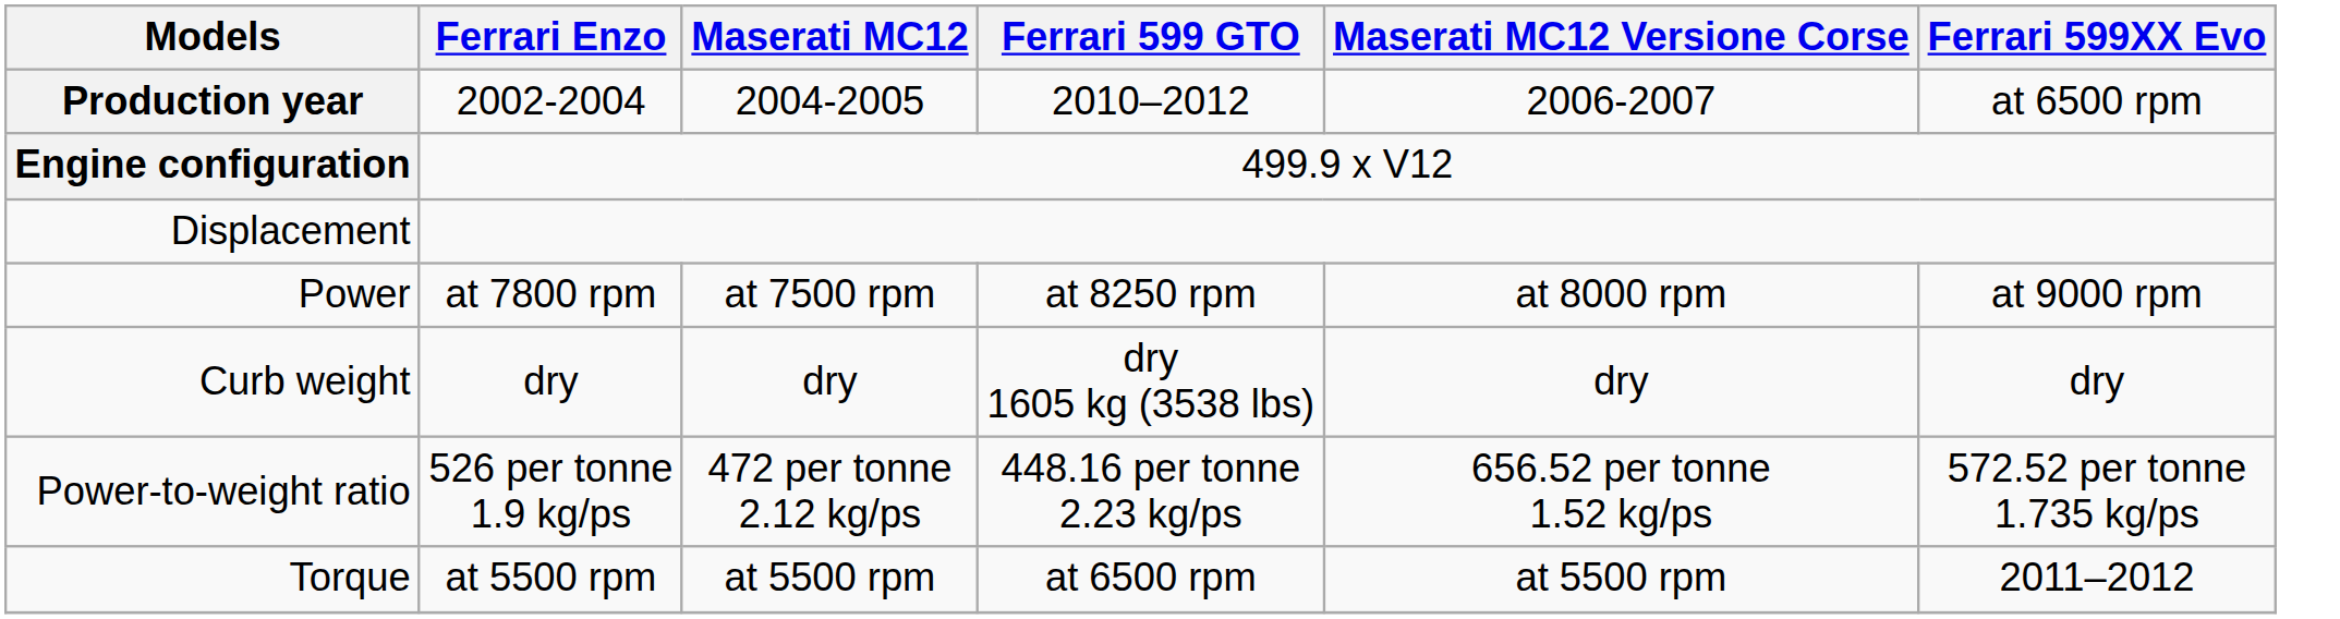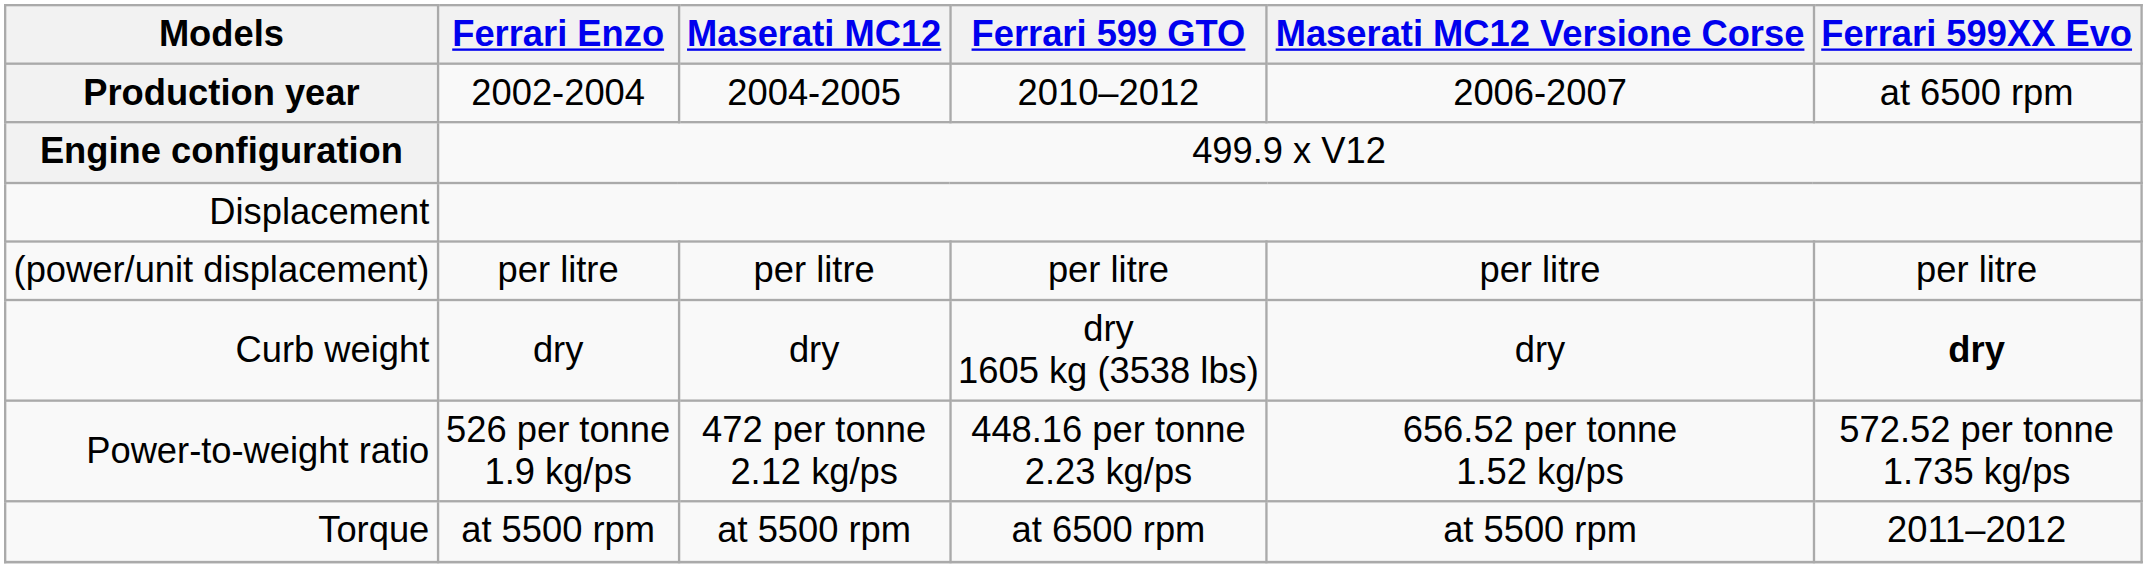 <table class="wikitable collapsible" style="font-size:97%; text-align:center;">
 <tr>
 <th>Models</th>
 <th><a href='#'>Ferrari Enzo</a></th>
 <th><a href='#'>Maserati MC12</a></th>
 <th><a href='#'>Ferrari 599 GTO</a></th>
 <th><a href='#'>Maserati MC12 Versione Corse</a></th>
 <th><a href='#'>Ferrari 599XX Evo</a></th>
 </tr>
 <tr>
 <th align="left">Production year</th>
 <td align="center">2002-2004</td>
 <td align="center">2004-2005</td>
 <td align="center">2010–2012</td>
 <td align="center">2006-2007</td>
 <td> at 6500 rpm</td>
 </tr>
 <tr>
 <th>Engine configuration</th>
 <td colspan=5>499.9 x V12</td>
 </tr>
 <tr>
 <td style="text-align:right;">Displacement</td>
 <td colspan=5></td>
 </tr>
 <tr>
-<td style="text-align:right;">Power</td>
-<td> at 7800 rpm</td>
-<td> at 7500 rpm</td>
-<td> at 8250 rpm</td>
-<td> at 8000 rpm</td>
-<td> at 9000 rpm</td>
+<td style="text-align:right;">(power/unit displacement)</td>
+<td> per litre</td>
+<td> per litre</td>
+<td> per litre</td>
+<td> per litre</td>
+<td> per litre</td>
 </tr>
 <tr>
 <td style="text-align:right;">Curb weight</td>
 <td>dry </td>
 <td>dry </td>
 <td>dry <br>1605 kg (3538 lbs)</td>
 <td>dry </td>
-<td>dry </td>
+<td><strong>dry </strong></td>
 </tr>
 <tr>
 <td style="text-align:right;">Power-to-weight ratio</td>
 <td>526 per tonne<br>1.9 kg/ps</td>
 <td>472 per tonne<br>2.12 kg/ps</td>
 <td>448.16 per tonne<br>2.23 kg/ps</td>
 <td>656.52 per tonne<br>1.52 kg/ps</td>
 <td>572.52 per tonne<br>1.735 kg/ps</td>
 </tr>
 <tr>
 <td style="text-align:right;">Torque</td>
 <td> at 5500 rpm</td>
 <td> at 5500 rpm</td>
 <td> at 6500 rpm</td>
 <td> at 5500 rpm</td>
 <td align="center">2011–2012</td>
 </tr>
 <tr>
 </tr>
 </table>
